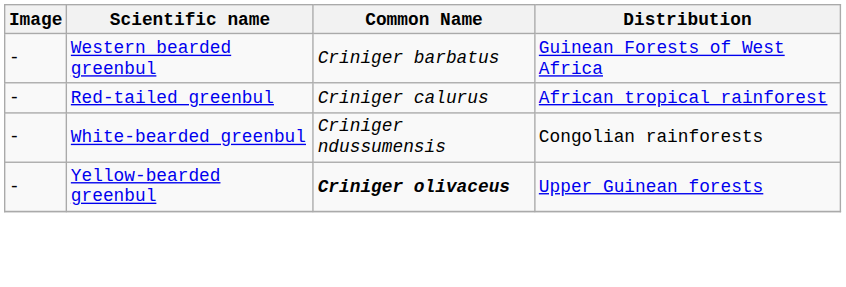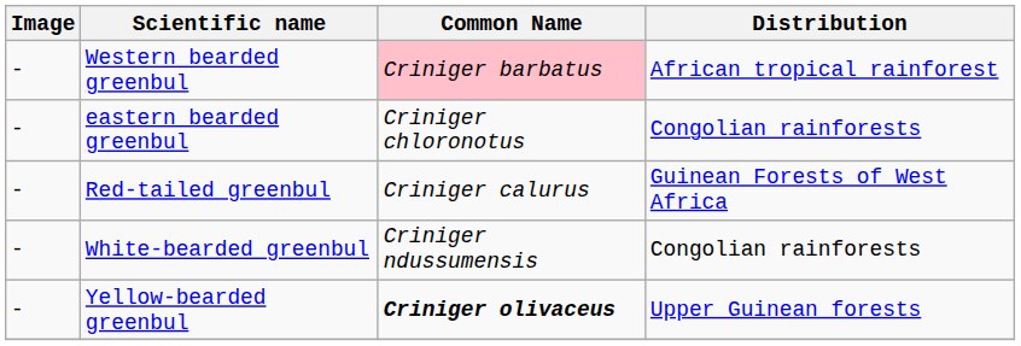 <table class="wikitable">
 <tr>
 <th>Image</th>
 <th>Scientific name</th>
 <th>Common Name</th>
 <th>Distribution</th>
 </tr>
 <tr>
 <td>-</td>
 <td><a href='#'>Western bearded greenbul</a></td>
-<td><em>Criniger barbatus</em></td>
-<td><a href='#'>Guinean Forests of West Africa</a></td>
+<td style="background: pink;"><em>Criniger barbatus</em></td>
+<td><a href='#'>African tropical rainforest</a></td>
+</tr>
+<tr>
+<td>-</td>
+<td><a href='#'>eastern bearded greenbul</a></td>
+<td><em>Criniger chloronotus</em></td>
+<td><a href='#'>Congolian rainforests</a></td>
 </tr>
 <tr>
 <td>-</td>
 <td><a href='#'>Red-tailed greenbul</a></td>
 <td><em>Criniger calurus</em></td>
-<td><a href='#'>African tropical rainforest</a></td>
+<td><a href='#'>Guinean Forests of West Africa</a></td>
 </tr>
 <tr>
 <td>-</td>
 <td><a href='#'>White-bearded greenbul</a></td>
 <td><em>Criniger ndussumensis</em></td>
 <td>Congolian rainforests</td>
 </tr>
 <tr>
 <td>-</td>
 <td><a href='#'>Yellow-bearded greenbul</a></td>
 <td><strong><em>Criniger olivaceus</em></strong></td>
 <td><a href='#'>Upper Guinean forests</a></td>
 </tr>
 <tr>
 </tr>
 </table>
